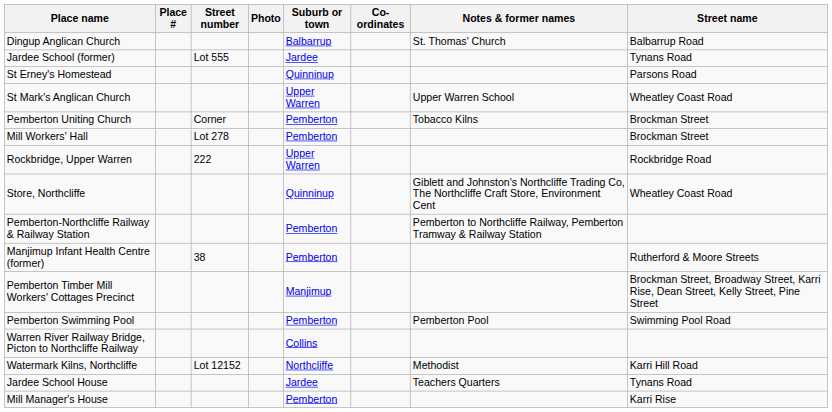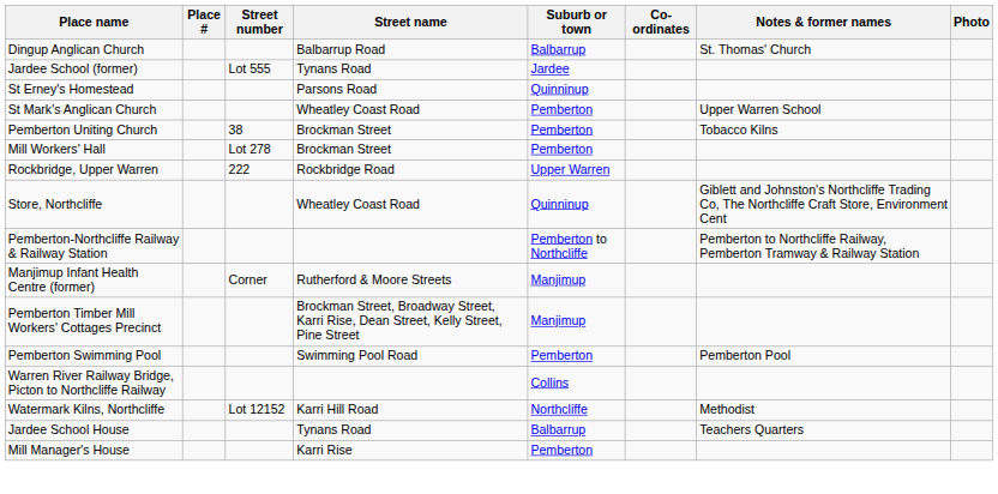 <table class="wikitable sortable">
 <tr>
 <th>Place name</th>
 <th>Place #</th>
 <th>Street number</th>
-<th class="unsortable">Photo</th>
+<th>Street name</th>
 <th>Suburb or town</th>
 <th>Co-ordinates</th>
 <th class="unsortable">Notes & former names</th>
-<th>Street name</th>
+<th class="unsortable">Photo</th>
 </tr>
 <tr>
 <td>Dingup Anglican Church</td>
 <td></td>
 <td></td>
-<td></td>
+<td>Balbarrup Road</td>
 <td><a href='#'>Balbarrup</a></td>
 <td></td>
 <td>St. Thomas' Church</td>
-<td>Balbarrup Road</td>
+<td></td>
 </tr>
 <tr>
 <td>Jardee School (former)</td>
 <td></td>
 <td>Lot 555</td>
-<td></td>
+<td>Tynans Road</td>
 <td><a href='#'>Jardee</a></td>
 <td></td>
 <td></td>
-<td>Tynans Road</td>
+<td></td>
 </tr>
 <tr>
 <td>St Erney's Homestead</td>
 <td></td>
 <td></td>
-<td></td>
+<td>Parsons Road</td>
 <td><a href='#'>Quinninup</a></td>
 <td></td>
 <td></td>
-<td>Parsons Road</td>
+<td></td>
 </tr>
 <tr>
 <td>St Mark's Anglican Church</td>
 <td></td>
 <td></td>
-<td></td>
-<td><a href='#'>Upper Warren</a></td>
+<td>Wheatley Coast Road</td>
+<td><a href='#'>Pemberton</a></td>
 <td></td>
 <td>Upper Warren School</td>
-<td>Wheatley Coast Road</td>
+<td></td>
 </tr>
 <tr>
 <td>Pemberton Uniting Church</td>
 <td></td>
-<td>Corner</td>
-<td></td>
+<td>38</td>
+<td>Brockman Street</td>
 <td><a href='#'>Pemberton</a></td>
 <td></td>
 <td>Tobacco Kilns</td>
-<td>Brockman Street</td>
+<td></td>
 </tr>
 <tr>
 <td>Mill Workers' Hall</td>
 <td></td>
 <td>Lot 278</td>
-<td></td>
+<td>Brockman Street</td>
 <td><a href='#'>Pemberton</a></td>
 <td></td>
 <td></td>
-<td>Brockman Street</td>
+<td></td>
 </tr>
 <tr>
 <td>Rockbridge, Upper Warren</td>
 <td></td>
 <td>222</td>
-<td></td>
+<td>Rockbridge Road</td>
 <td><a href='#'>Upper Warren</a></td>
 <td></td>
 <td></td>
-<td>Rockbridge Road</td>
+<td></td>
 </tr>
 <tr>
 <td>Store, Northcliffe</td>
 <td></td>
 <td></td>
-<td></td>
+<td>Wheatley Coast Road</td>
 <td><a href='#'>Quinninup</a></td>
 <td></td>
 <td>Giblett and Johnston's Northcliffe Trading Co, The Northcliffe Craft Store, Environment Cent</td>
-<td>Wheatley Coast Road</td>
+<td></td>
 </tr>
 <tr>
 <td>Pemberton-Northcliffe Railway & Railway Station</td>
 <td></td>
 <td></td>
 <td></td>
-<td><a href='#'>Pemberton</a></td>
+<td><a href='#'>Pemberton</a> to <a href='#'>Northcliffe</a></td>
 <td></td>
 <td>Pemberton to Northcliffe Railway, Pemberton Tramway & Railway Station</td>
 <td></td>
 </tr>
 <tr>
 <td>Manjimup Infant Health Centre (former)</td>
 <td></td>
-<td>38</td>
-<td></td>
-<td><a href='#'>Pemberton</a></td>
+<td>Corner</td>
+<td>Rutherford & Moore Streets</td>
+<td><a href='#'>Manjimup</a></td>
 <td></td>
 <td></td>
-<td>Rutherford & Moore Streets</td>
+<td></td>
 </tr>
 <tr>
 <td>Pemberton Timber Mill Workers' Cottages Precinct</td>
 <td></td>
 <td></td>
-<td></td>
+<td>Brockman Street, Broadway Street, Karri Rise, Dean Street, Kelly Street, Pine Street</td>
 <td><a href='#'>Manjimup</a></td>
 <td></td>
 <td></td>
-<td>Brockman Street, Broadway Street, Karri Rise, Dean Street, Kelly Street, Pine Street</td>
+<td></td>
 </tr>
 <tr>
 <td>Pemberton Swimming Pool</td>
 <td></td>
 <td></td>
-<td></td>
+<td>Swimming Pool Road</td>
 <td><a href='#'>Pemberton</a></td>
 <td></td>
 <td>Pemberton Pool</td>
-<td>Swimming Pool Road</td>
+<td></td>
 </tr>
 <tr>
 <td>Warren River Railway Bridge, Picton to Northcliffe Railway</td>
 <td></td>
 <td></td>
 <td></td>
 <td><a href='#'>Collins</a></td>
 <td></td>
 <td></td>
 <td></td>
 </tr>
 <tr>
 <td>Watermark Kilns, Northcliffe</td>
 <td></td>
 <td>Lot 12152</td>
-<td></td>
+<td>Karri Hill Road</td>
 <td><a href='#'>Northcliffe</a></td>
 <td></td>
 <td>Methodist</td>
-<td>Karri Hill Road</td>
+<td></td>
 </tr>
 <tr>
 <td>Jardee School House</td>
 <td></td>
 <td></td>
-<td></td>
-<td><a href='#'>Jardee</a></td>
+<td>Tynans Road</td>
+<td><a href='#'>Balbarrup</a></td>
 <td></td>
 <td>Teachers Quarters</td>
-<td>Tynans Road</td>
+<td></td>
 </tr>
 <tr>
 <td>Mill Manager's House</td>
 <td></td>
 <td></td>
-<td></td>
+<td>Karri Rise</td>
 <td><a href='#'>Pemberton</a></td>
 <td></td>
 <td></td>
-<td>Karri Rise</td>
+<td></td>
 </tr>
 </table>
